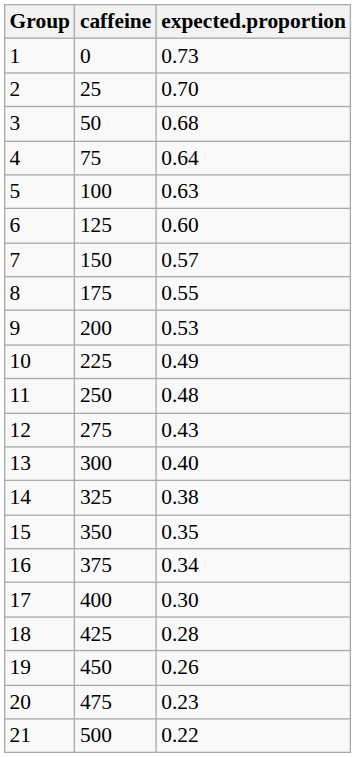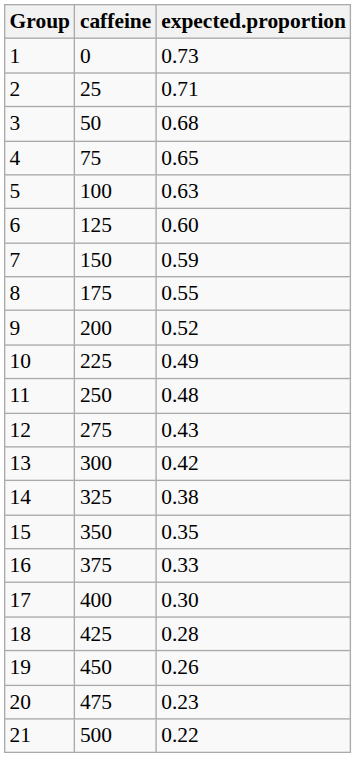 <table class="wikitable">
 <tr>
 <th>Group</th>
 <th>caffeine</th>
 <th>expected.proportion</th>
 </tr>
 <tr>
 <td>1</td>
 <td>0</td>
 <td>0.73</td>
 </tr>
 <tr>
 <td>2</td>
 <td>25</td>
-<td>0.70</td>
+<td>0.71</td>
 </tr>
 <tr>
 <td>3</td>
 <td>50</td>
 <td>0.68</td>
 </tr>
 <tr>
 <td>4</td>
 <td>75</td>
-<td>0.64</td>
+<td>0.65</td>
 </tr>
 <tr>
 <td>5</td>
 <td>100</td>
 <td>0.63</td>
 </tr>
 <tr>
 <td>6</td>
 <td>125</td>
 <td>0.60</td>
 </tr>
 <tr>
 <td>7</td>
 <td>150</td>
-<td>0.57</td>
+<td>0.59</td>
 </tr>
 <tr>
 <td>8</td>
 <td>175</td>
 <td>0.55</td>
 </tr>
 <tr>
 <td>9</td>
 <td>200</td>
-<td>0.53</td>
+<td>0.52</td>
 </tr>
 <tr>
 <td>10</td>
 <td>225</td>
 <td>0.49</td>
 </tr>
 <tr>
 <td>11</td>
 <td>250</td>
 <td>0.48</td>
 </tr>
 <tr>
 <td>12</td>
 <td>275</td>
 <td>0.43</td>
 </tr>
 <tr>
 <td>13</td>
 <td>300</td>
-<td>0.40</td>
+<td>0.42</td>
 </tr>
 <tr>
 <td>14</td>
 <td>325</td>
 <td>0.38</td>
 </tr>
 <tr>
 <td>15</td>
 <td>350</td>
 <td>0.35</td>
 </tr>
 <tr>
 <td>16</td>
 <td>375</td>
-<td>0.34</td>
+<td>0.33</td>
 </tr>
 <tr>
 <td>17</td>
 <td>400</td>
 <td>0.30</td>
 </tr>
 <tr>
 <td>18</td>
 <td>425</td>
 <td>0.28</td>
 </tr>
 <tr>
 <td>19</td>
 <td>450</td>
 <td>0.26</td>
 </tr>
 <tr>
 <td>20</td>
 <td>475</td>
 <td>0.23</td>
 </tr>
 <tr>
 <td>21</td>
 <td>500</td>
 <td>0.22</td>
 </tr>
 </table>
